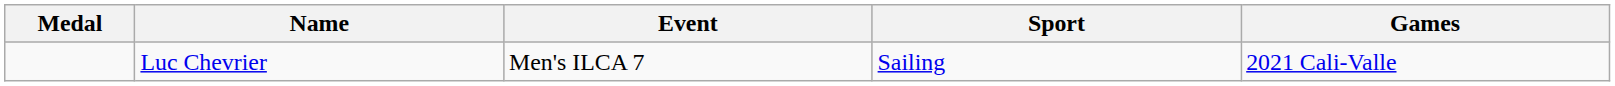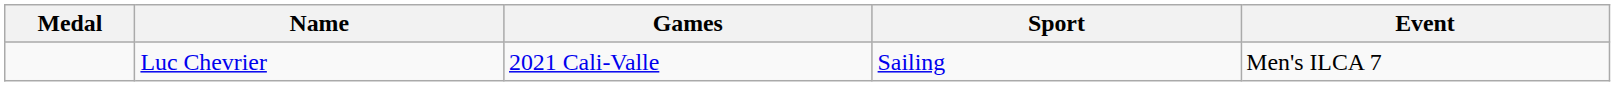 <table class="sortable wikitable">
 <tr>
 <th style="width:5em">Medal</th>
 <th style="width:15em">Name</th>
+<th style="width:15em">Games</th>
+<th style="width:15em">Sport</th>
 <th style="width:15em">Event</th>
-<th style="width:15em">Sport</th>
-<th style="width:15em">Games</th>
 </tr>
 <tr>
 <td></td>
 <td><a href='#'>Luc Chevrier</a></td>
+<td><a href='#'>2021 Cali-Valle</a></td>
+<td> <a href='#'>Sailing</a></td>
 <td>Men's ILCA 7</td>
-<td> <a href='#'>Sailing</a></td>
-<td><a href='#'>2021 Cali-Valle</a></td>
 </tr>
 </table>
